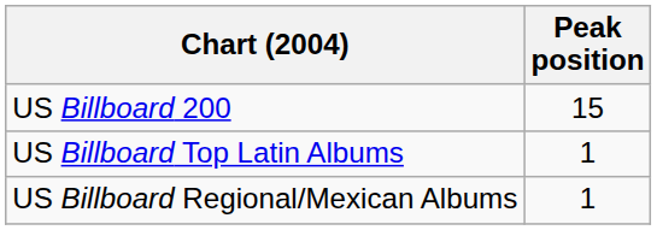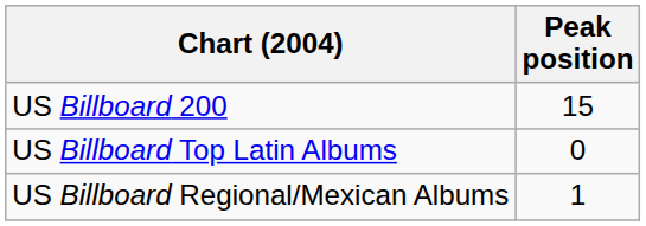 <table class="wikitable">
 <tr>
 <th>Chart (2004)</th>
 <th>Peak<br>position</th>
 </tr>
 <tr>
 <td>US <a href='#'><em>Billboard</em> 200</a></td>
 <td align="center">15</td>
 </tr>
 <tr>
 <td>US <a href='#'><em>Billboard</em> Top Latin Albums</a></td>
-<td align="center">1</td>
+<td align="center">0</td>
 </tr>
 <tr>
 <td>US <em>Billboard</em> Regional/Mexican Albums</td>
 <td align="center">1</td>
 </tr>
 </table>
